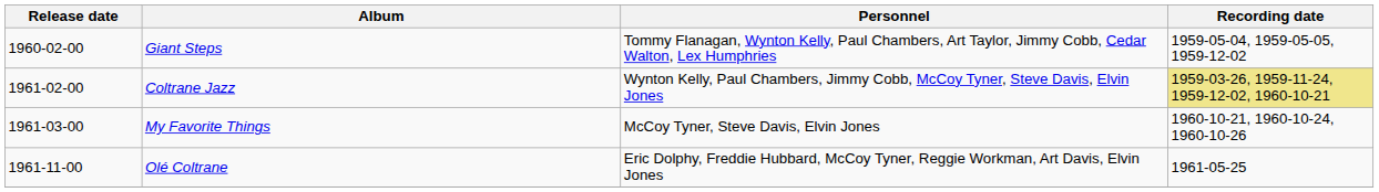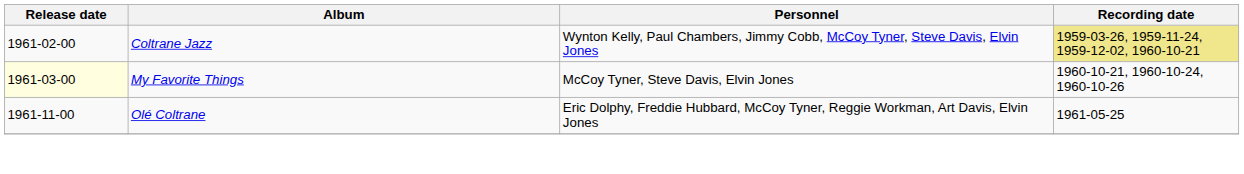 <table class="wikitable sortable" style="width:75%">
 <tr>
 <th style="vertical-align:bottom; text-align:center; width:10%;">Release date</th>
 <th style="vertical-align:bottom; text-align:center; width:35%;">Album</th>
 <th style="vertical-align:bottom; text-align:center; width:40%;">Personnel</th>
 <th style="vertical-align:bottom; text-align:center; width:15%;">Recording date</th>
 </tr>
 <tr>
-<td>1960-02-00</td>
-<td><em><a href='#'>Giant Steps</a></em></td>
-<td>Tommy Flanagan, <a href='#'>Wynton Kelly</a>, Paul Chambers, Art Taylor, Jimmy Cobb, <a href='#'>Cedar Walton</a>, <a href='#'>Lex Humphries</a></td>
-<td>1959-05-04, 1959-05-05, 1959-12-02</td>
-</tr>
-<tr>
 <td>1961-02-00</td>
 <td><em><a href='#'>Coltrane Jazz</a></em></td>
 <td>Wynton Kelly, Paul Chambers, Jimmy Cobb, <a href='#'>McCoy Tyner</a>, <a href='#'>Steve Davis</a>, <a href='#'>Elvin Jones</a></td>
 <td style="background: khaki;">1959-03-26, 1959-11-24, 1959-12-02, 1960-10-21</td>
 </tr>
 <tr>
-<td>1961-03-00</td>
+<td style="background: lightyellow;">1961-03-00</td>
 <td><em><a href='#'>My Favorite Things</a></em></td>
 <td>McCoy Tyner, Steve Davis, Elvin Jones</td>
 <td>1960-10-21, 1960-10-24, 1960-10-26</td>
 </tr>
 <tr>
 <td>1961-11-00</td>
 <td><em><a href='#'>Olé Coltrane</a></em></td>
 <td>Eric Dolphy, Freddie Hubbard, McCoy Tyner, Reggie Workman, Art Davis, Elvin Jones</td>
 <td>1961-05-25</td>
 </tr>
 <tr>
 </tr>
 </table>
